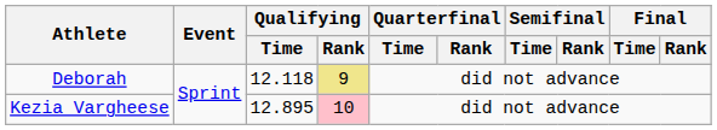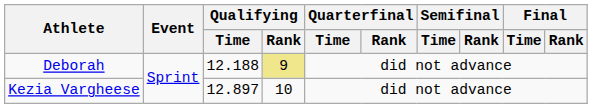 <table class=wikitable style="font-size:90%">
 <tr>
 <th rowspan=2>Athlete</th>
 <th rowspan=2>Event</th>
 <th colspan=2>Qualifying</th>
 <th colspan=2>Quarterfinal</th>
 <th colspan=2>Semifinal</th>
 <th colspan=2>Final</th>
 </tr>
 <tr>
 <th>Time</th>
 <th>Rank</th>
 <th>Time</th>
 <th>Rank</th>
 <th>Time</th>
 <th>Rank</th>
 <th>Time</th>
 <th>Rank</th>
 </tr>
 <tr align=center>
 <td><a href='#'>Deborah</a></td>
 <td rowspan=2><a href='#'>Sprint</a></td>
-<td>12.118</td>
+<td>12.188</td>
 <td style="background: khaki;">9</td>
 <td colspan=6>did not advance</td>
 </tr>
 <tr align=center>
 <td><a href='#'>Kezia Vargheese</a></td>
-<td>12.895</td>
-<td style="background: pink;">10</td>
+<td>12.897</td>
+<td>10</td>
 <td colspan=6>did not advance</td>
 </tr>
 </table>
